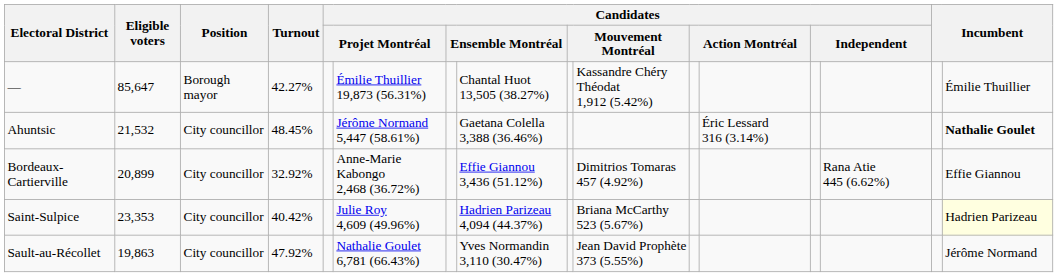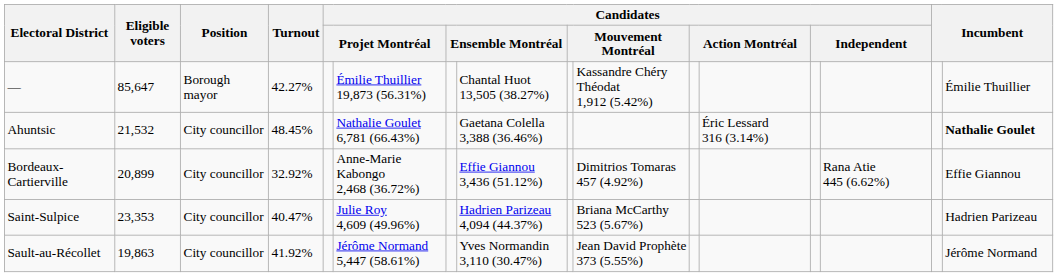 <table class="wikitable" width="100%">
 <tr>
 <th width=10% rowspan=2>Electoral District</th>
 <th width=6% rowspan=2>Eligible voters</th>
 <th width=8% rowspan=2>Position</th>
 <th width=4% rowspan=2>Turnout</th>
 <th colspan=10>Candidates</th>
 <th width=11% colspan=2 rowspan=2>Incumbent</th>
 </tr>
 <tr>
 <th width=11% colspan=2 ><span>Projet Montréal</span></th>
 <th width=11% colspan=2 ><span>Ensemble Montréal</span></th>
 <th width=11% colspan=2 ><span>Mouvement Montréal</span></th>
 <th width=11% colspan=2 >Action Montréal</th>
 <th width=11% colspan=2 >Independent</th>
 </tr>
 <tr>
 <td>—</td>
 <td>85,647</td>
 <td>Borough mayor</td>
 <td>42.27%</td>
 <td> </td>
 <td><a href='#'>Émilie Thuillier</a> <br> 19,873 (56.31%)</td>
 <td></td>
 <td>Chantal Huot <br> 13,505 (38.27%)</td>
 <td></td>
 <td>Kassandre Chéry Théodat <br> 1,912 (5.42%)</td>
 <td></td>
 <td></td>
 <td></td>
 <td></td>
 <td> </td>
 <td>Émilie Thuillier</td>
 </tr>
 <tr>
 <td>Ahuntsic</td>
 <td>21,532</td>
 <td>City councillor</td>
 <td>48.45%</td>
 <td> </td>
-<td><a href='#'>Jérôme Normand</a> <br> 5,447 (58.61%)</td>
+<td><a href='#'>Nathalie Goulet</a> <br> 6,781 (66.43%)</td>
 <td></td>
 <td>Gaetana Colella <br> 3,388 (36.46%)</td>
 <td></td>
 <td></td>
 <td></td>
 <td>Éric Lessard <br> 316 (3.14%)</td>
 <td></td>
 <td></td>
 <td> </td>
 <td><strong>Nathalie Goulet</strong></td>
 </tr>
 <tr>
 <td>Bordeaux-Cartierville</td>
 <td>20,899</td>
 <td>City councillor</td>
 <td>32.92%</td>
 <td></td>
 <td>Anne-Marie Kabongo <br> 2,468 (36.72%)</td>
 <td> </td>
 <td><a href='#'>Effie Giannou</a> <br> 3,436 (51.12%)</td>
 <td></td>
 <td>Dimitrios Tomaras <br> 457 (4.92%)</td>
 <td></td>
 <td></td>
 <td></td>
 <td>Rana Atie <br> 445 (6.62%)</td>
 <td> </td>
 <td>Effie Giannou</td>
 </tr>
 <tr>
 <td>Saint-Sulpice</td>
 <td>23,353</td>
 <td>City councillor</td>
-<td>40.42%</td>
+<td>40.47%</td>
 <td> </td>
 <td><a href='#'>Julie Roy</a> <br> 4,609 (49.96%)</td>
 <td></td>
 <td><a href='#'>Hadrien Parizeau</a> <br> 4,094 (44.37%)</td>
 <td></td>
 <td>Briana McCarthy <br> 523 (5.67%)</td>
 <td></td>
 <td></td>
 <td></td>
 <td></td>
 <td> </td>
-<td style="background: lightyellow;">Hadrien Parizeau</td>
+<td>Hadrien Parizeau</td>
 </tr>
 <tr>
 <td>Sault-au-Récollet</td>
 <td>19,863</td>
 <td>City councillor</td>
-<td>47.92%</td>
+<td>41.92%</td>
 <td> </td>
-<td><a href='#'>Nathalie Goulet</a> <br> 6,781 (66.43%)</td>
+<td><a href='#'>Jérôme Normand</a> <br> 5,447 (58.61%)</td>
 <td></td>
 <td>Yves Normandin <br> 3,110 (30.47%)</td>
 <td></td>
 <td>Jean David Prophète <br> 373 (5.55%)</td>
 <td></td>
 <td></td>
 <td></td>
 <td></td>
 <td> </td>
 <td>Jérôme Normand</td>
 </tr>
 </table>
